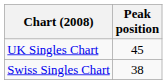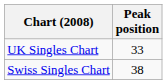 <table class="wikitable sortable">
 <tr>
 <th>Chart (2008)</th>
 <th>Peak<br>position</th>
 </tr>
 <tr>
 <td><a href='#'>UK Singles Chart</a></td>
-<td style="text-align:center;">45</td>
+<td style="text-align:center;">33</td>
 </tr>
 <tr>
 <td><a href='#'>Swiss Singles Chart</a></td>
 <td style="text-align:center;">38</td>
 </tr>
 </table>
